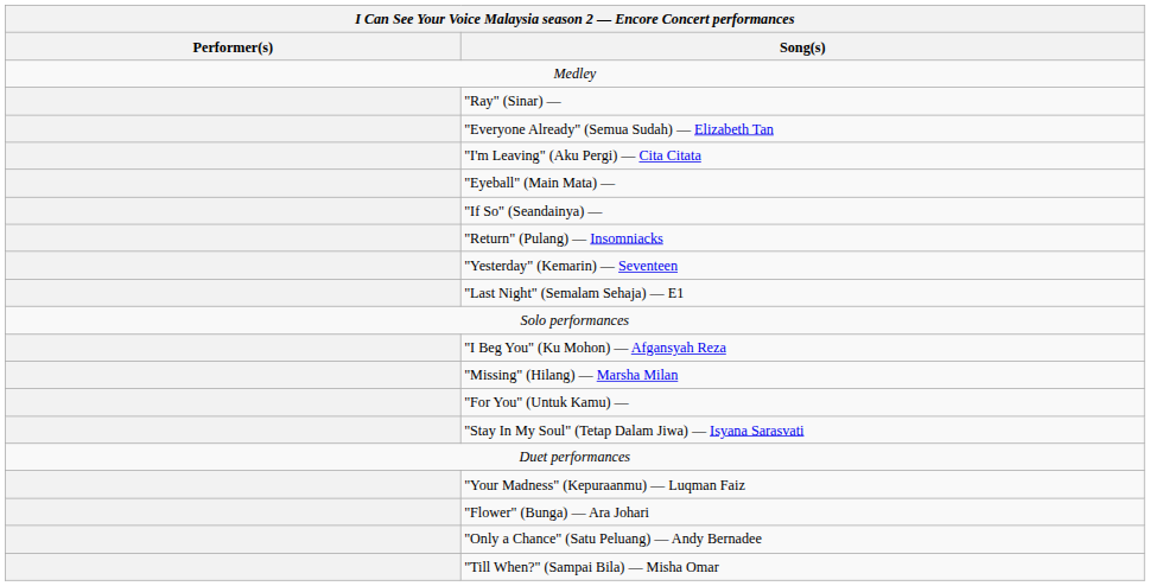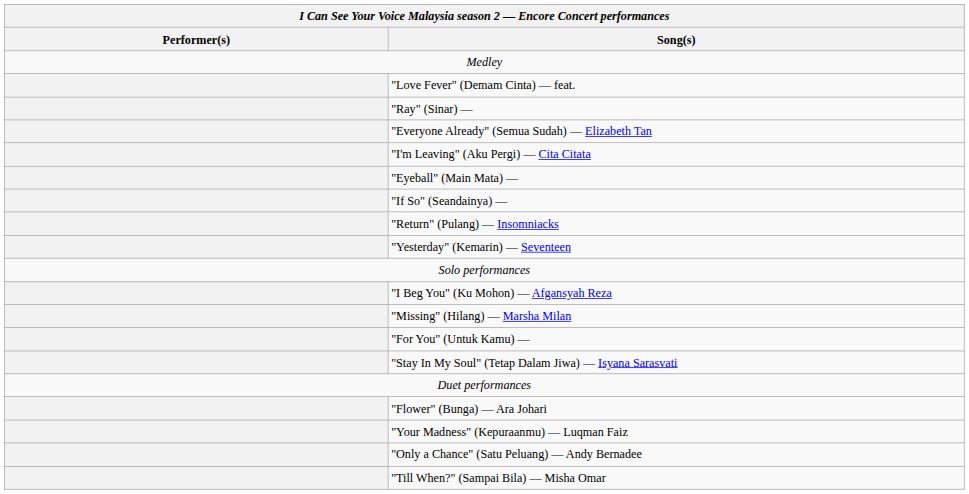 <table class="wikitable plainrowheaders mw-collapsible" style="line-height:23px; width:100%;">
 <tr>
 <th colspan=2><em>I Can See Your Voice Malaysia season 2 — Encore Concert performances</em></th>
 </tr>
 <tr>
 <th width=40%>Performer(s)</th>
 <th>Song(s)</th>
 </tr>
 <tr style="text-align:center;">
 <td colspan=2><em>Medley</em></td>
+</tr>
+<tr>
+<th></th>
+<td>"Love Fever" (Demam Cinta) —  feat. </td>
 </tr>
 <tr>
 <th></th>
 <td>"Ray" (Sinar) — </td>
 </tr>
 <tr>
 <th></th>
 <td>"Everyone Already" (Semua Sudah) — <a href='#'>Elizabeth Tan</a></td>
 </tr>
 <tr>
 <th></th>
 <td>"I'm Leaving" (Aku Pergi) — <a href='#'>Cita Citata</a></td>
 </tr>
 <tr>
 <th></th>
 <td>"Eyeball" (Main Mata) — </td>
 </tr>
 <tr>
 <th></th>
 <td>"If So" (Seandainya) — </td>
 </tr>
 <tr>
 <th></th>
 <td>"Return" (Pulang) — <a href='#'>Insomniacks</a></td>
 </tr>
 <tr>
 <th></th>
 <td>"Yesterday" (Kemarin) — <a href='#'>Seventeen</a></td>
 </tr>
-<tr>
-<th></th>
-<td>"Last Night" (Semalam Sehaja) — E1</td>
-</tr>
 <tr style="text-align:center;">
 <td colspan=2><em>Solo performances</em></td>
 </tr>
 <tr>
 <th></th>
 <td>"I Beg You" (Ku Mohon) — <a href='#'>Afgansyah Reza</a></td>
 </tr>
 <tr>
 <th></th>
 <td>"Missing" (Hilang) — <a href='#'>Marsha Milan</a></td>
 </tr>
 <tr>
 <th></th>
 <td>"For You" (Untuk Kamu) — </td>
 </tr>
 <tr>
 <th></th>
 <td>"Stay In My Soul" (Tetap Dalam Jiwa) — <a href='#'>Isyana Sarasvati</a></td>
 </tr>
 <tr style="text-align:center;">
 <td colspan=2><em>Duet performances</em></td>
 </tr>
 <tr>
 <th></th>
-<td>"Your Madness" (Kepuraanmu) — Luqman Faiz</td>
+<td>"Flower" (Bunga) — Ara Johari</td>
 </tr>
 <tr>
 <th></th>
-<td>"Flower" (Bunga) — Ara Johari</td>
+<td>"Your Madness" (Kepuraanmu) — Luqman Faiz</td>
 </tr>
 <tr>
 <th></th>
 <td>"Only a Chance" (Satu Peluang) — Andy Bernadee</td>
 </tr>
 <tr>
 <th></th>
 <td>"Till When?" (Sampai Bila) — Misha Omar</td>
 </tr>
 </table>
